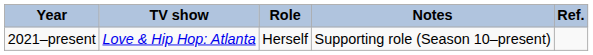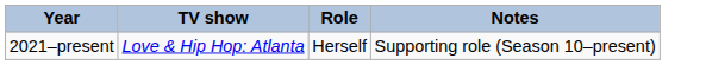 <table class="wikitable">
 <tr>
 <th style="background:#B0C4DE;">Year</th>
 <th style="background:#B0C4DE;">TV show</th>
 <th style="background:#B0C4DE;">Role</th>
 <th style="background:#B0C4DE;">Notes</th>
-<th style="background:#B0C4DE;">Ref.</th>
 </tr>
 <tr>
 <td>2021–present</td>
 <td><em><a href='#'>Love & Hip Hop: Atlanta</a></em></td>
 <td>Herself</td>
 <td>Supporting role (Season 10–present)</td>
-<td></td>
 </tr>
 </table>
